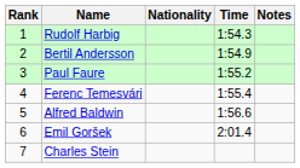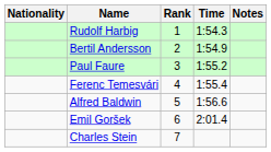 <table class="wikitable sortable" style="text-align:center">
 <tr>
+<th>Nationality</th>
+<th>Name</th>
 <th>Rank</th>
-<th>Name</th>
-<th>Nationality</th>
 <th>Time</th>
 <th>Notes</th>
 </tr>
 <tr bgcolor=ccffcc>
+<td align=left></td>
+<td align=left><a href='#'>Rudolf Harbig</a></td>
 <td>1</td>
-<td align=left><a href='#'>Rudolf Harbig</a></td>
-<td align=left></td>
 <td>1:54.3</td>
 <td></td>
 </tr>
 <tr bgcolor=ccffcc>
+<td align=left></td>
+<td align=left><a href='#'>Bertil Andersson</a></td>
 <td>2</td>
-<td align=left><a href='#'>Bertil Andersson</a></td>
-<td align=left></td>
 <td>1:54.9</td>
 <td></td>
 </tr>
 <tr bgcolor=ccffcc>
+<td align=left></td>
+<td align=left><a href='#'>Paul Faure</a></td>
 <td>3</td>
-<td align=left><a href='#'>Paul Faure</a></td>
-<td align=left></td>
 <td>1:55.2</td>
 <td></td>
 </tr>
 <tr>
+<td align=left></td>
+<td align=left><a href='#'>Ferenc Temesvári</a></td>
 <td>4</td>
-<td align=left><a href='#'>Ferenc Temesvári</a></td>
-<td align=left></td>
 <td>1:55.4</td>
 <td></td>
 </tr>
 <tr>
+<td align=left></td>
+<td align=left><a href='#'>Alfred Baldwin</a></td>
 <td>5</td>
-<td align=left><a href='#'>Alfred Baldwin</a></td>
-<td align=left></td>
 <td>1:56.6</td>
 <td></td>
 </tr>
 <tr>
+<td align=left></td>
+<td align=left><a href='#'>Emil Goršek</a></td>
 <td>6</td>
-<td align=left><a href='#'>Emil Goršek</a></td>
-<td align=left></td>
 <td>2:01.4</td>
 <td></td>
 </tr>
 <tr>
+<td align=left></td>
+<td align=left><a href='#'>Charles Stein</a></td>
 <td>7</td>
-<td align=left><a href='#'>Charles Stein</a></td>
-<td align=left></td>
 <td></td>
 <td></td>
 </tr>
 </table>
